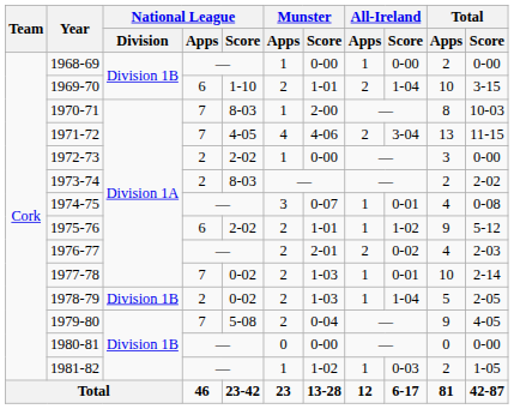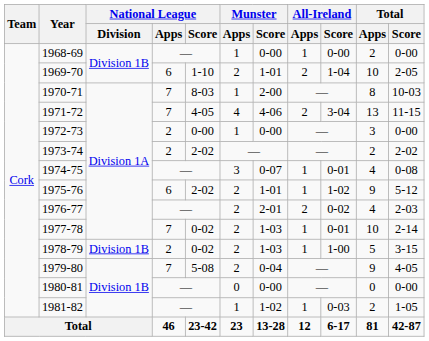 <table class="wikitable" style="text-align:center">
 <tr>
 <th rowspan="2">Team</th>
 <th rowspan="2">Year</th>
 <th colspan="3"><a href='#'>National League</a></th>
 <th colspan="2"><a href='#'>Munster</a></th>
 <th colspan="2"><a href='#'>All-Ireland</a></th>
 <th colspan="2">Total</th>
 </tr>
 <tr>
 <th>Division</th>
 <th>Apps</th>
 <th>Score</th>
 <th>Apps</th>
 <th>Score</th>
 <th>Apps</th>
 <th>Score</th>
 <th>Apps</th>
 <th>Score</th>
 </tr>
 <tr>
 <td rowspan="14"><a href='#'>Cork</a></td>
 <td>1968-69</td>
 <td rowspan="2"><a href='#'>Division 1B</a></td>
 <td colspan=2>—</td>
 <td>1</td>
 <td>0-00</td>
 <td>1</td>
 <td>0-00</td>
 <td>2</td>
 <td>0-00</td>
 </tr>
 <tr>
 <td>1969-70</td>
 <td>6</td>
 <td>1-10</td>
 <td>2</td>
 <td>1-01</td>
 <td>2</td>
 <td>1-04</td>
 <td>10</td>
-<td>3-15</td>
+<td>2-05</td>
 </tr>
 <tr>
 <td>1970-71</td>
 <td rowspan="8"><a href='#'>Division 1A</a></td>
 <td>7</td>
 <td>8-03</td>
 <td>1</td>
 <td>2-00</td>
 <td colspan=2>—</td>
 <td>8</td>
 <td>10-03</td>
 </tr>
 <tr>
 <td>1971-72</td>
 <td>7</td>
 <td>4-05</td>
 <td>4</td>
 <td>4-06</td>
 <td>2</td>
 <td>3-04</td>
 <td>13</td>
 <td>11-15</td>
 </tr>
 <tr>
 <td>1972-73</td>
 <td>2</td>
-<td>2-02</td>
+<td>0-00</td>
 <td>1</td>
 <td>0-00</td>
 <td colspan=2>—</td>
 <td>3</td>
 <td>0-00</td>
 </tr>
 <tr>
 <td>1973-74</td>
 <td>2</td>
-<td>8-03</td>
+<td>2-02</td>
 <td colspan=2>—</td>
 <td colspan=2>—</td>
 <td>2</td>
 <td>2-02</td>
 </tr>
 <tr>
 <td>1974-75</td>
 <td colspan=2>—</td>
 <td>3</td>
 <td>0-07</td>
 <td>1</td>
 <td>0-01</td>
 <td>4</td>
 <td>0-08</td>
 </tr>
 <tr>
 <td>1975-76</td>
 <td>6</td>
 <td>2-02</td>
 <td>2</td>
 <td>1-01</td>
 <td>1</td>
 <td>1-02</td>
 <td>9</td>
 <td>5-12</td>
 </tr>
 <tr>
 <td>1976-77</td>
 <td colspan=2>—</td>
 <td>2</td>
 <td>2-01</td>
 <td>2</td>
 <td>0-02</td>
 <td>4</td>
 <td>2-03</td>
 </tr>
 <tr>
 <td>1977-78</td>
 <td>7</td>
 <td>0-02</td>
 <td>2</td>
 <td>1-03</td>
 <td>1</td>
 <td>0-01</td>
 <td>10</td>
 <td>2-14</td>
 </tr>
 <tr>
 <td>1978-79</td>
 <td rowspan="1"><a href='#'>Division 1B</a></td>
 <td>2</td>
 <td>0-02</td>
 <td>2</td>
 <td>1-03</td>
 <td>1</td>
-<td>1-04</td>
+<td>1-00</td>
 <td>5</td>
-<td>2-05</td>
+<td>3-15</td>
 </tr>
 <tr>
 <td>1979-80</td>
 <td rowspan="3"><a href='#'>Division 1B</a></td>
 <td>7</td>
 <td>5-08</td>
 <td>2</td>
 <td>0-04</td>
 <td colspan=2>—</td>
 <td>9</td>
 <td>4-05</td>
 </tr>
 <tr>
 <td>1980-81</td>
 <td colspan=2>—</td>
 <td>0</td>
 <td>0-00</td>
 <td colspan=2>—</td>
 <td>0</td>
 <td>0-00</td>
 </tr>
 <tr>
 <td>1981-82</td>
 <td colspan=2>—</td>
 <td>1</td>
 <td>1-02</td>
 <td>1</td>
 <td>0-03</td>
 <td>2</td>
 <td>1-05</td>
 </tr>
 <tr>
 <th colspan="3">Total</th>
 <td><strong>46</strong></td>
 <td><strong>23-42</strong></td>
 <td><strong>23</strong></td>
 <td><strong>13-28</strong></td>
 <td><strong>12</strong></td>
 <td><strong>6-17</strong></td>
 <td><strong>81</strong></td>
 <td><strong>42-87</strong></td>
 </tr>
 </table>
